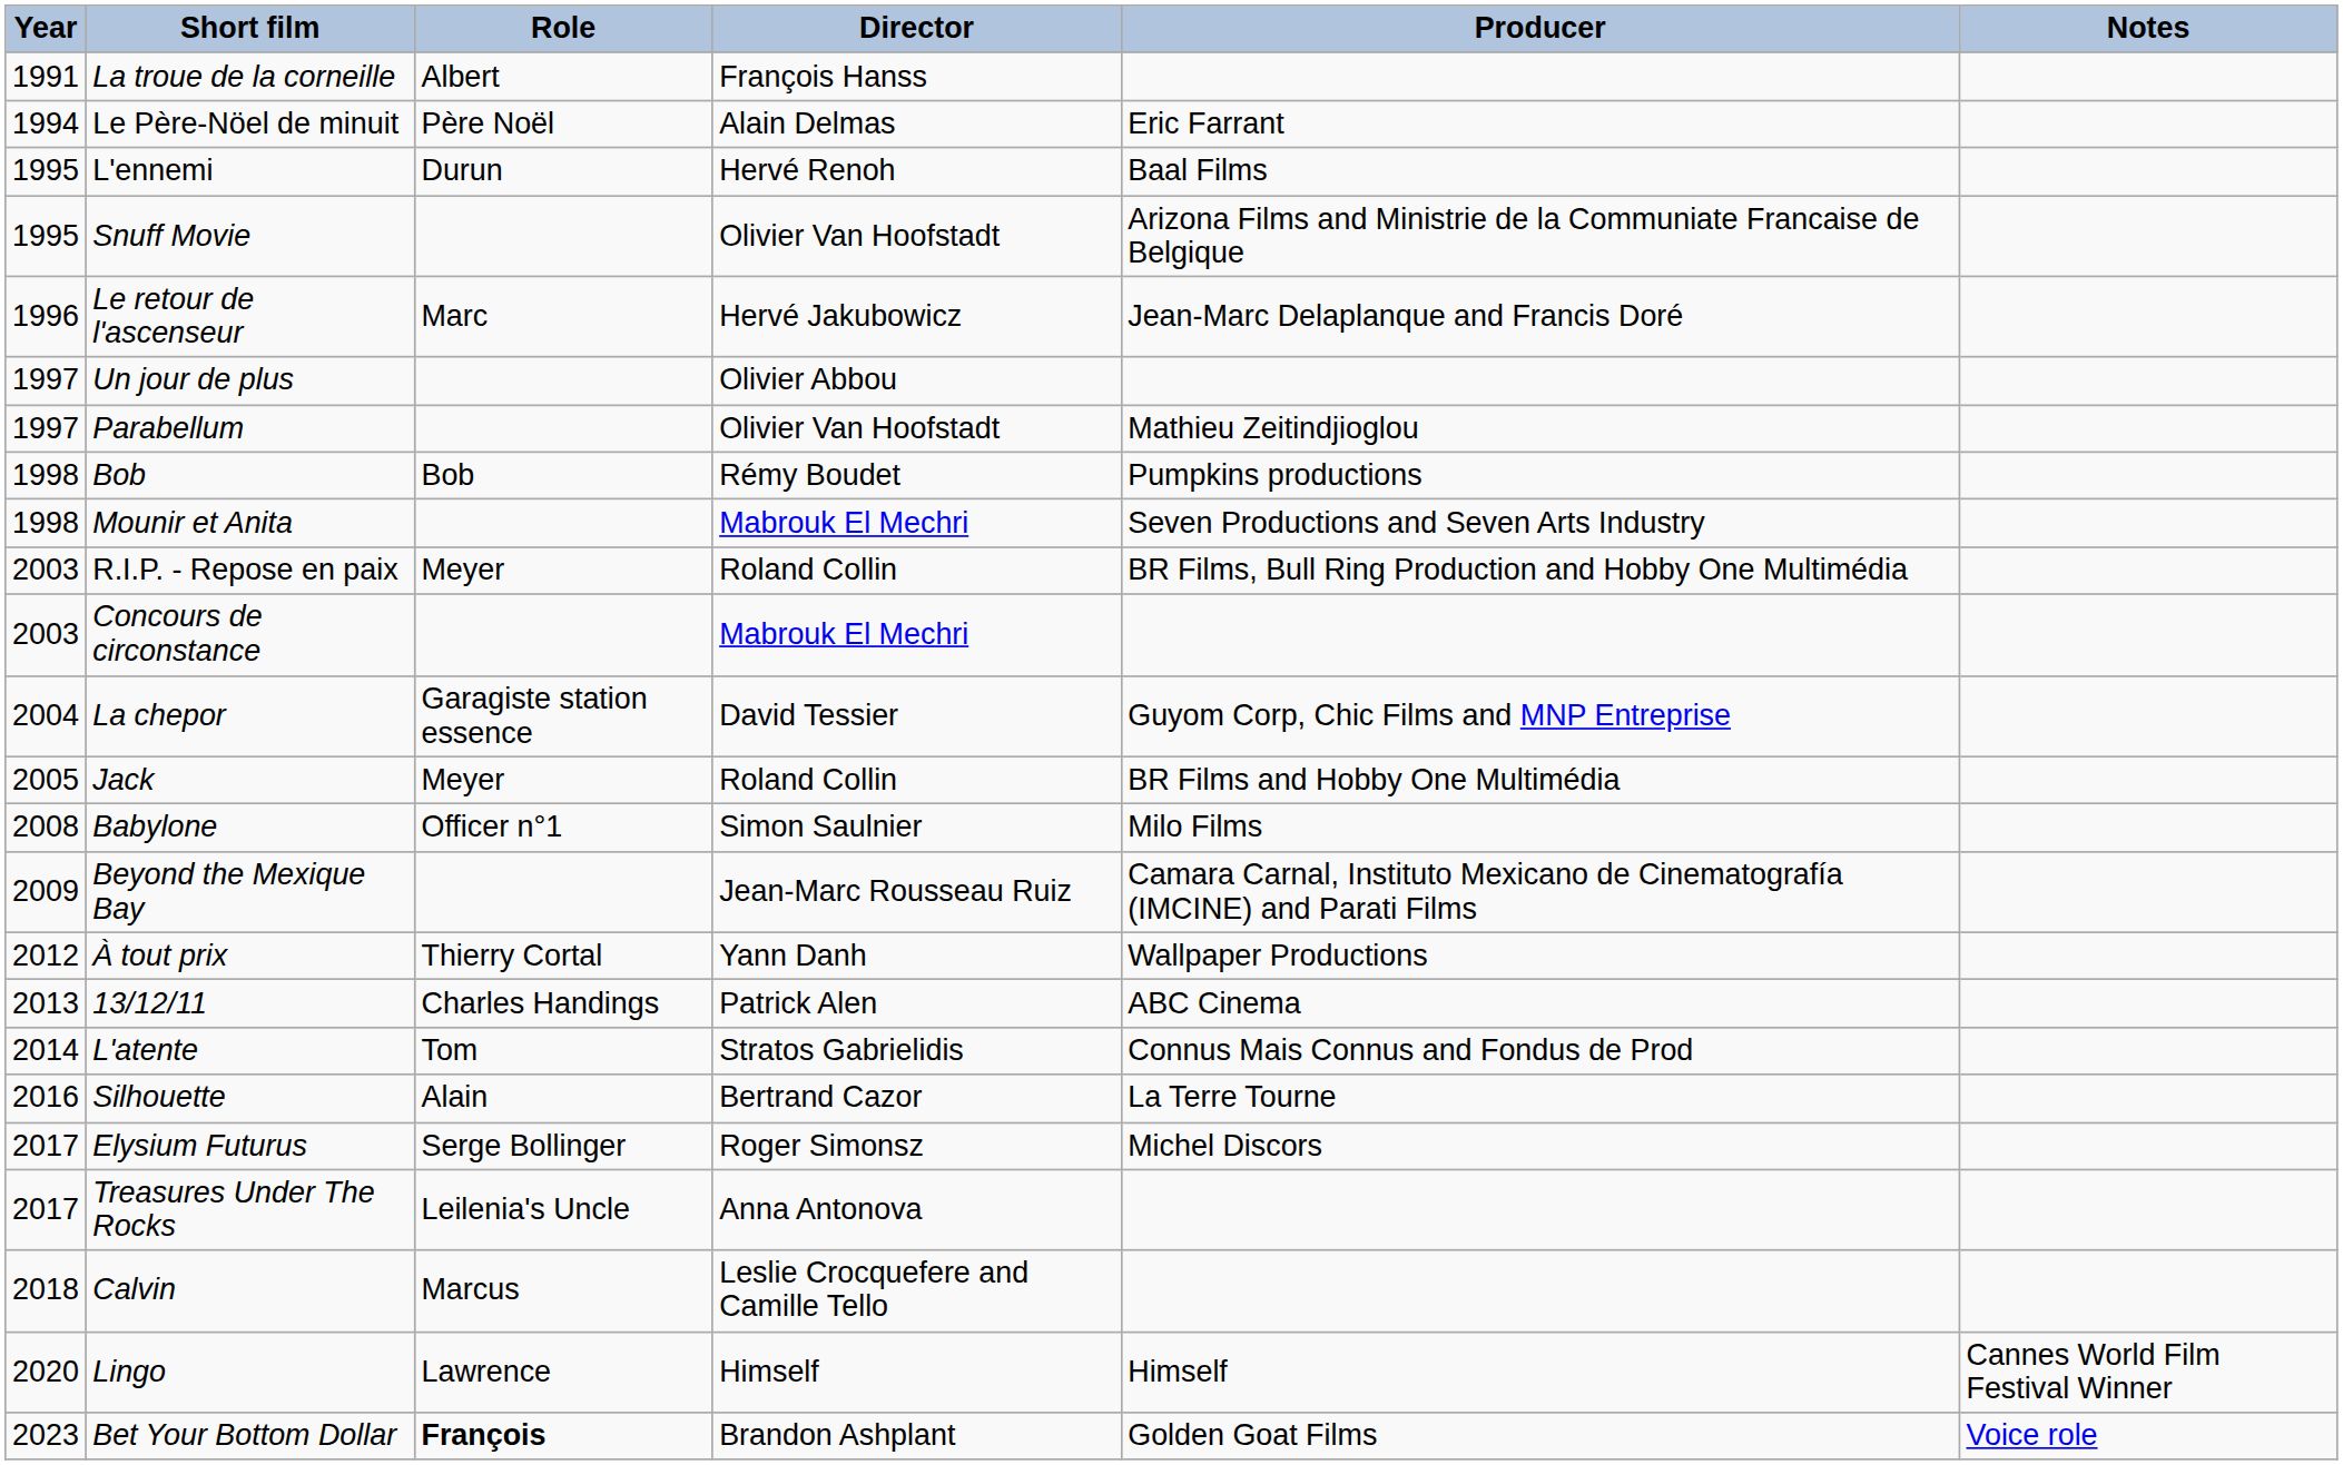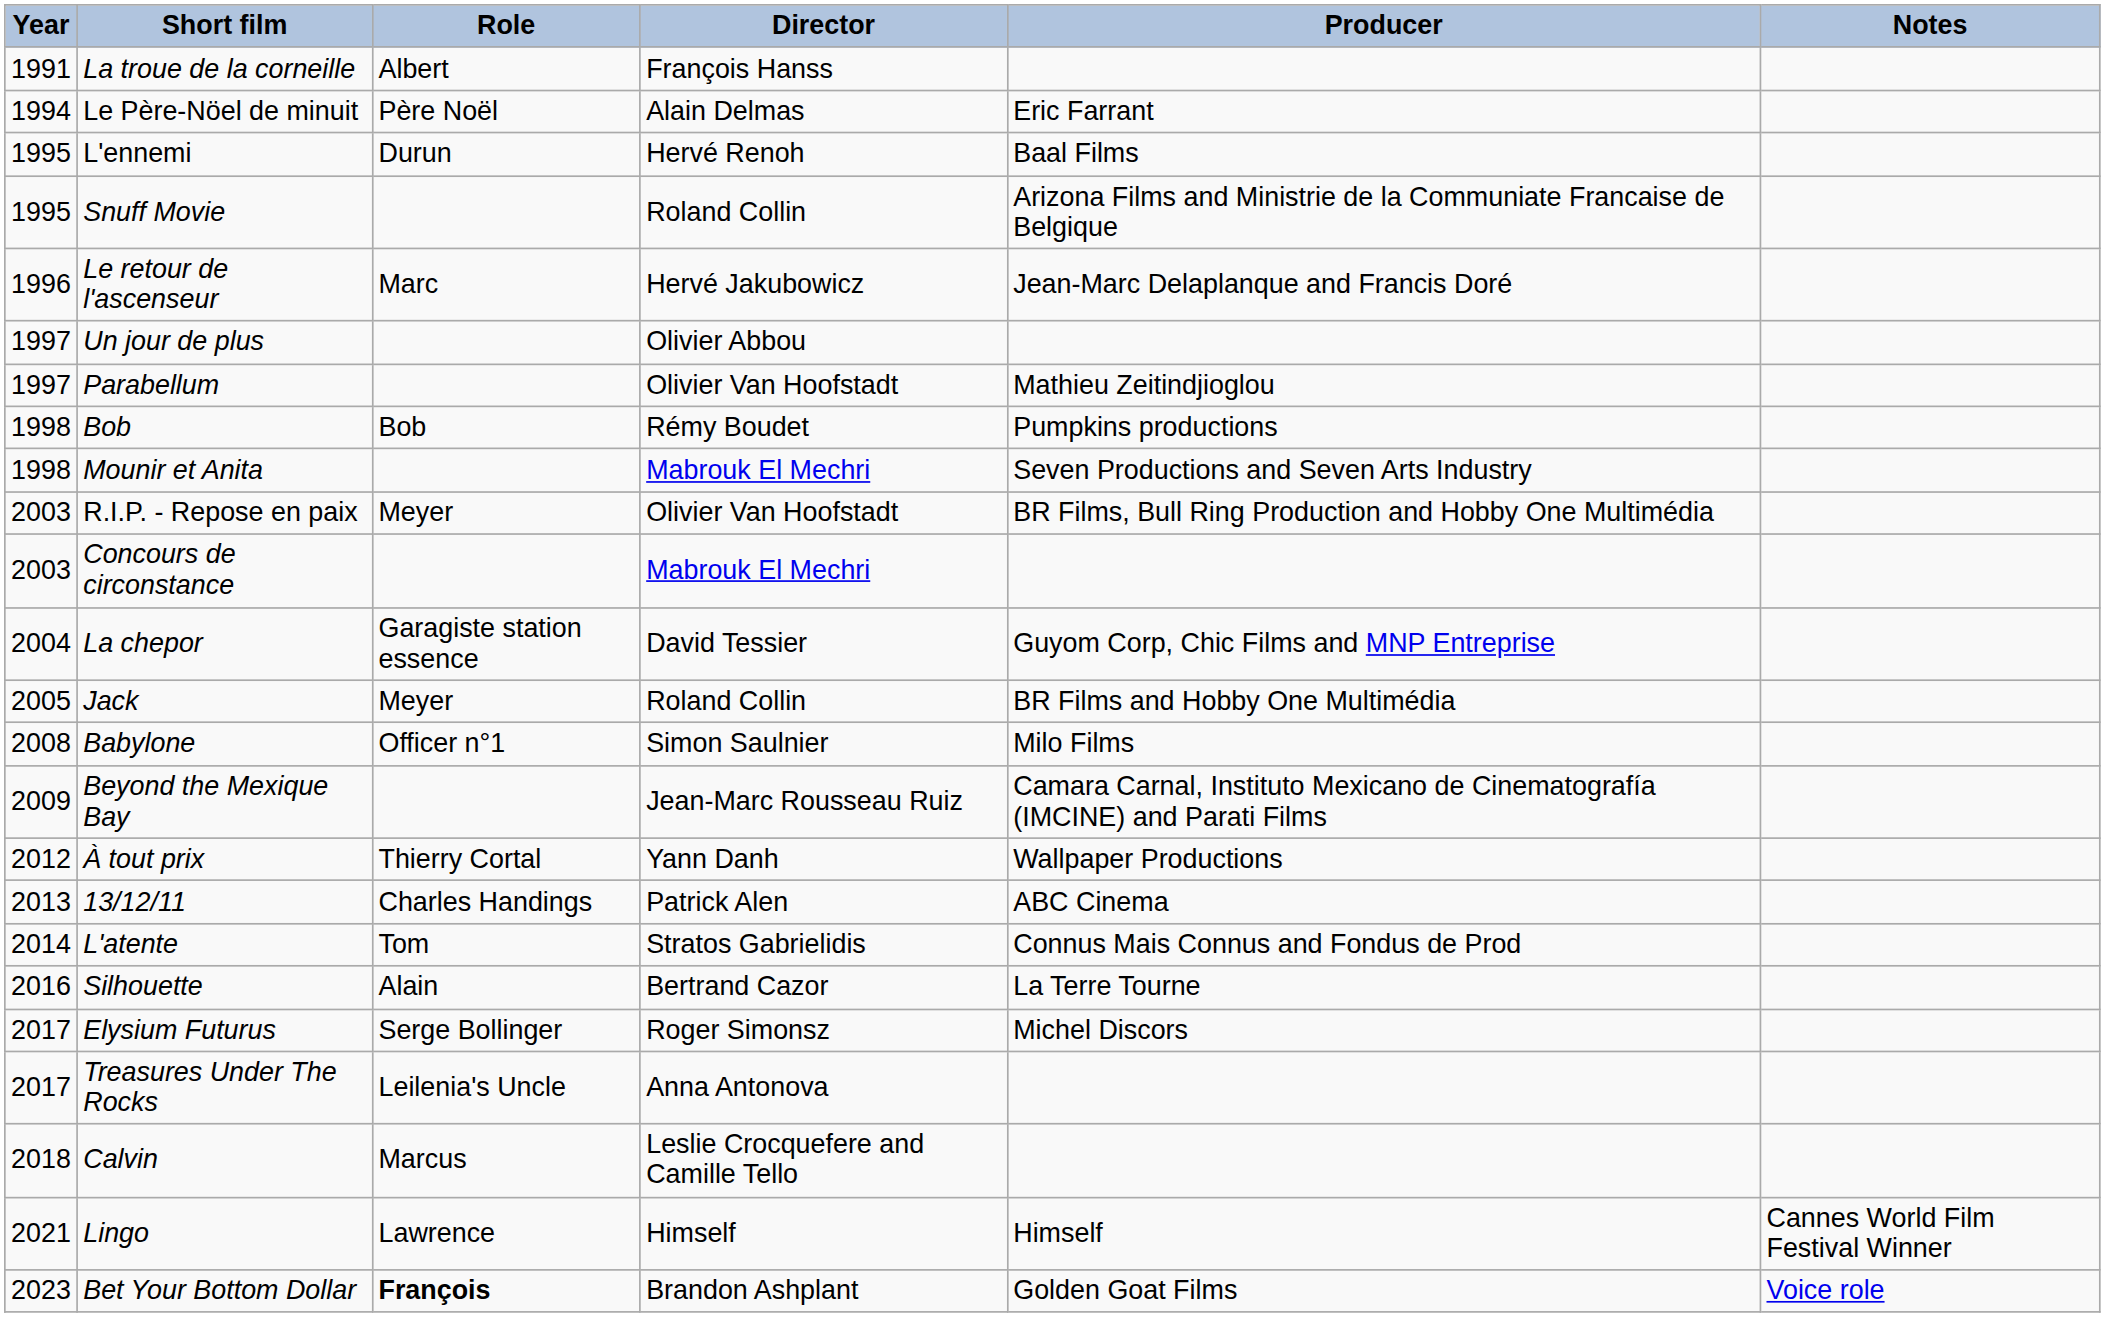 <table class="wikitable">
 <tr>
 <th style="background:#B0C4DE;">Year</th>
 <th style="background:#B0C4DE;">Short film</th>
 <th style="background:#B0C4DE;">Role</th>
 <th style="background:#B0C4DE;">Director</th>
 <th style="background:#B0C4DE;">Producer</th>
 <th style="background:#B0C4DE;">Notes</th>
 </tr>
 <tr>
 <td>1991</td>
 <td><em>La troue de la corneille</em></td>
 <td>Albert</td>
 <td>François Hanss</td>
 <td></td>
 <td></td>
 </tr>
 <tr>
 <td>1994</td>
 <td>Le Père-Nöel de minuit</td>
 <td>Père Noël</td>
 <td>Alain Delmas</td>
 <td>Eric Farrant</td>
 <td></td>
 </tr>
 <tr>
 <td>1995</td>
 <td>L'ennemi</td>
 <td>Durun</td>
 <td>Hervé Renoh</td>
 <td>Baal Films</td>
 <td></td>
 </tr>
 <tr>
 <td>1995</td>
 <td><em>Snuff Movie</em></td>
 <td></td>
-<td>Olivier Van Hoofstadt</td>
+<td>Roland Collin</td>
 <td>Arizona Films and Ministrie de la Communiate Francaise de Belgique</td>
 <td></td>
 </tr>
 <tr>
 <td>1996</td>
 <td><em>Le retour de l'ascenseur</em></td>
 <td>Marc</td>
 <td>Hervé Jakubowicz</td>
 <td>Jean-Marc Delaplanque and Francis Doré</td>
 <td></td>
 </tr>
 <tr>
 <td>1997</td>
 <td><em>Un jour de plus</em></td>
 <td></td>
 <td>Olivier Abbou</td>
 <td></td>
 <td></td>
 </tr>
 <tr>
 <td>1997</td>
 <td><em>Parabellum</em></td>
 <td></td>
 <td>Olivier Van Hoofstadt</td>
 <td>Mathieu Zeitindjioglou</td>
 <td></td>
 </tr>
 <tr>
 <td>1998</td>
 <td><em>Bob</em></td>
 <td>Bob</td>
 <td>Rémy Boudet</td>
 <td>Pumpkins productions</td>
 <td></td>
 </tr>
 <tr>
 <td>1998</td>
 <td><em>Mounir et Anita</em></td>
 <td></td>
 <td><a href='#'>Mabrouk El Mechri</a></td>
 <td>Seven Productions and Seven Arts Industry</td>
 <td></td>
 </tr>
 <tr>
 <td>2003</td>
 <td>R.I.P. - Repose en paix</td>
 <td>Meyer</td>
-<td>Roland Collin</td>
+<td>Olivier Van Hoofstadt</td>
 <td>BR Films, Bull Ring Production and Hobby One Multimédia</td>
 <td></td>
 </tr>
 <tr>
 <td>2003</td>
 <td><em>Concours de circonstance</em></td>
 <td></td>
 <td><a href='#'>Mabrouk El Mechri</a></td>
 <td></td>
 <td></td>
 </tr>
 <tr>
 <td>2004</td>
 <td><em>La chepor</em></td>
 <td>Garagiste station essence</td>
 <td>David Tessier</td>
 <td>Guyom Corp, Chic Films and <a href='#'>MNP Entreprise</a></td>
 <td></td>
 </tr>
 <tr>
 <td>2005</td>
 <td><em>Jack</em></td>
 <td>Meyer</td>
 <td>Roland Collin</td>
 <td>BR Films and Hobby One Multimédia</td>
 <td></td>
 </tr>
 <tr>
 <td>2008</td>
 <td><em>Babylone</em></td>
 <td>Officer n°1</td>
 <td>Simon Saulnier</td>
 <td>Milo Films</td>
 <td></td>
 </tr>
 <tr>
 <td>2009</td>
 <td><em>Beyond the Mexique Bay</em></td>
 <td></td>
 <td>Jean-Marc Rousseau Ruiz</td>
 <td>Camara Carnal, Instituto Mexicano de Cinematografía (IMCINE) and Parati Films</td>
 <td></td>
 </tr>
 <tr>
 <td>2012</td>
 <td><em>À tout prix</em></td>
 <td>Thierry Cortal</td>
 <td>Yann Danh</td>
 <td>Wallpaper Productions</td>
 <td></td>
 </tr>
 <tr>
 <td>2013</td>
 <td><em>13/12/11</em></td>
 <td>Charles Handings</td>
 <td>Patrick Alen</td>
 <td>ABC Cinema</td>
 <td></td>
 </tr>
 <tr>
 <td>2014</td>
 <td><em>L'atente</em></td>
 <td>Tom</td>
 <td>Stratos Gabrielidis</td>
 <td>Connus Mais Connus and Fondus de Prod</td>
 <td></td>
 </tr>
 <tr>
 <td>2016</td>
 <td><em>Silhouette</em></td>
 <td>Alain</td>
 <td>Bertrand Cazor</td>
 <td>La Terre Tourne</td>
 <td></td>
 </tr>
 <tr>
 <td>2017</td>
 <td><em>Elysium Futurus</em></td>
 <td>Serge Bollinger</td>
 <td>Roger Simonsz</td>
 <td>Michel Discors</td>
 <td></td>
 </tr>
 <tr>
 <td>2017</td>
 <td><em>Treasures Under The Rocks</em></td>
 <td>Leilenia's Uncle</td>
 <td>Anna Antonova</td>
 <td></td>
 <td></td>
 </tr>
 <tr>
 <td>2018</td>
 <td><em>Calvin</em></td>
 <td>Marcus</td>
 <td>Leslie Crocquefere and Camille Tello</td>
 <td></td>
 <td></td>
 </tr>
 <tr>
-<td>2020</td>
+<td>2021</td>
 <td><em>Lingo</em></td>
 <td>Lawrence</td>
 <td>Himself</td>
 <td>Himself</td>
 <td>Cannes World Film Festival Winner</td>
 </tr>
 <tr>
 <td>2023</td>
 <td><em>Bet Your Bottom Dollar</em></td>
 <td><strong>François</strong></td>
 <td>Brandon Ashplant</td>
 <td>Golden Goat Films</td>
 <td><a href='#'>Voice role</a></td>
 </tr>
 </table>
